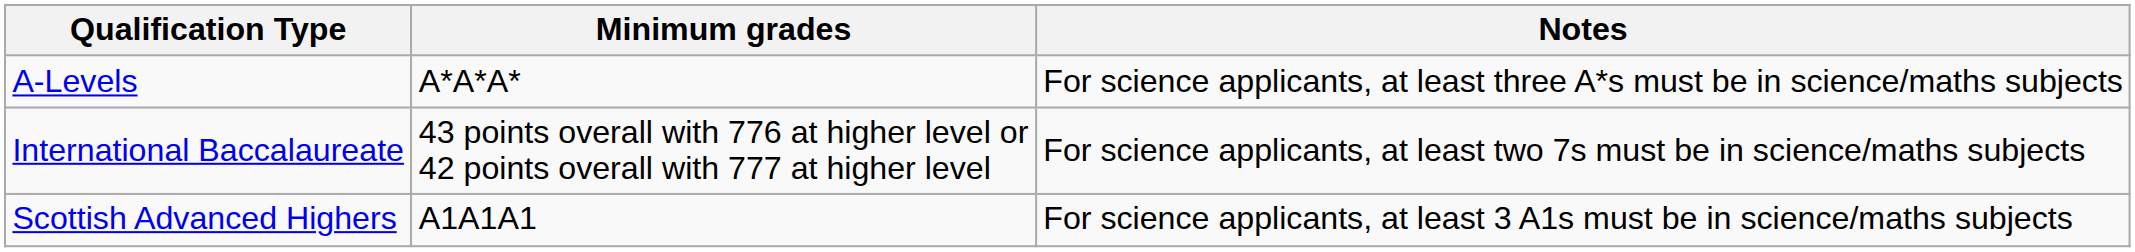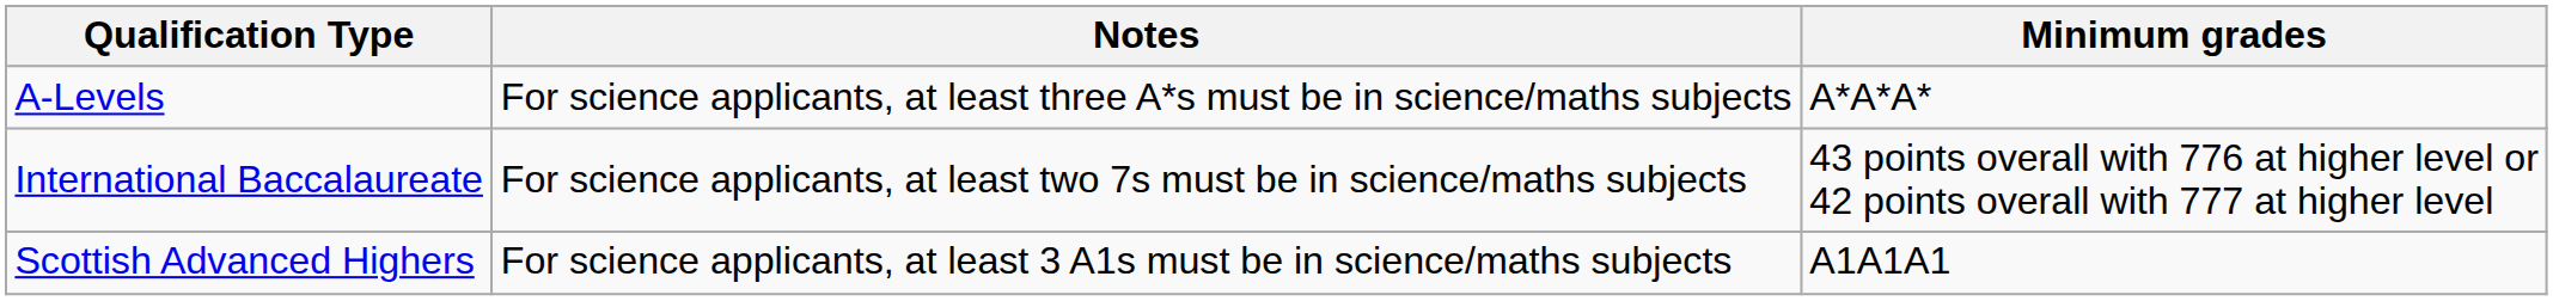 <table class="wikitable">
 <tr>
 <th>Qualification Type</th>
+<th>Notes</th>
 <th>Minimum grades</th>
-<th>Notes</th>
 </tr>
 <tr>
 <td><a href='#'>A-Levels</a></td>
+<td>For science applicants, at least three A*s must be in science/maths subjects</td>
 <td>A*A*A*</td>
-<td>For science applicants, at least three A*s must be in science/maths subjects</td>
 </tr>
 <tr>
 <td><a href='#'>International Baccalaureate</a></td>
+<td>For science applicants, at least two 7s must be in science/maths subjects</td>
 <td>43 points overall with 776 at higher level or<br>42 points overall with 777 at higher level</td>
-<td>For science applicants, at least two 7s must be in science/maths subjects</td>
 </tr>
 <tr>
 <td><a href='#'>Scottish Advanced Highers</a></td>
+<td>For science applicants, at least 3 A1s must be in science/maths subjects</td>
 <td>A1A1A1</td>
-<td>For science applicants, at least 3 A1s must be in science/maths subjects</td>
 </tr>
 </table>
